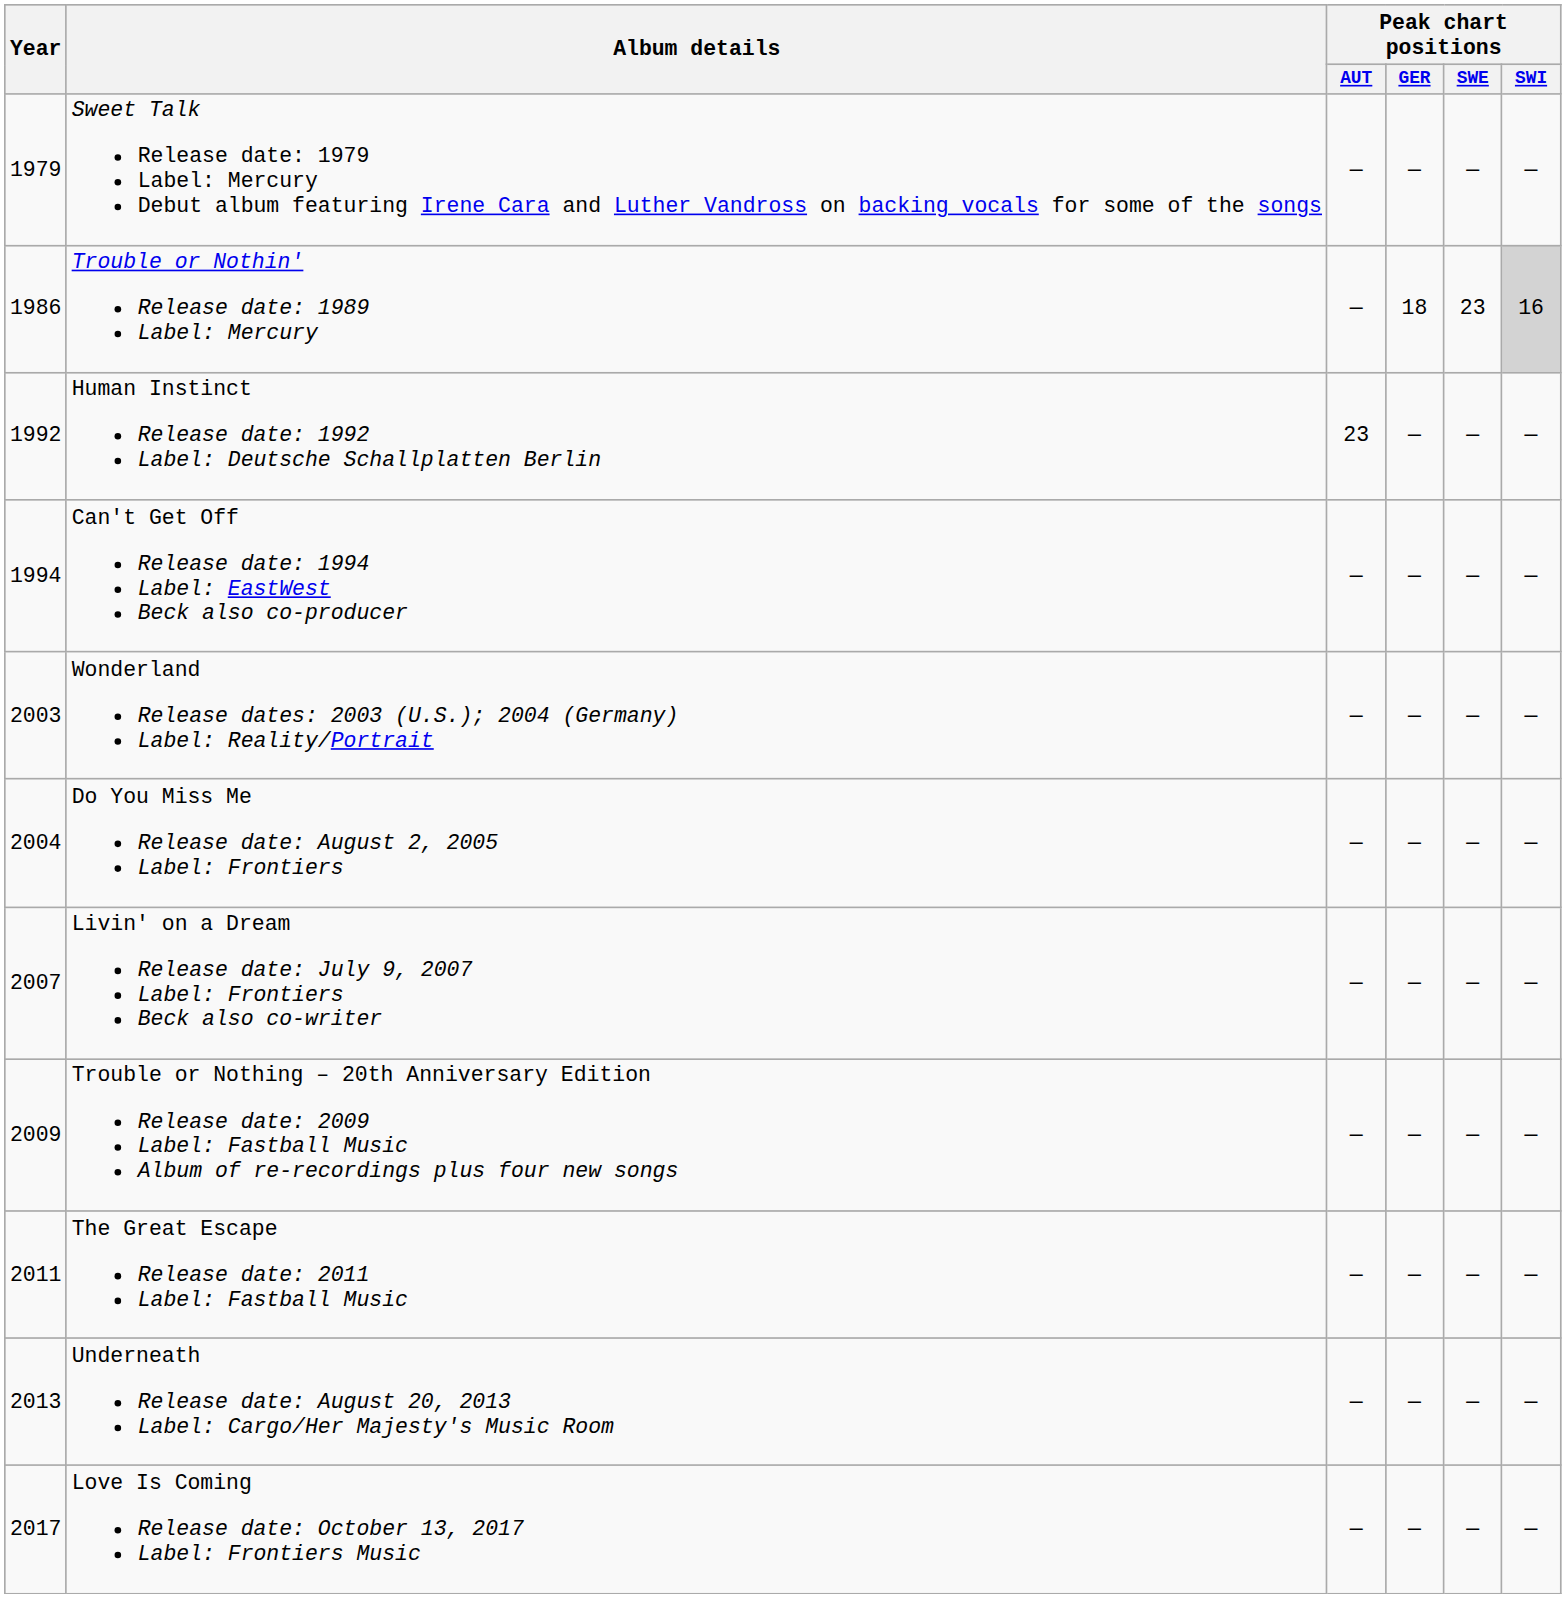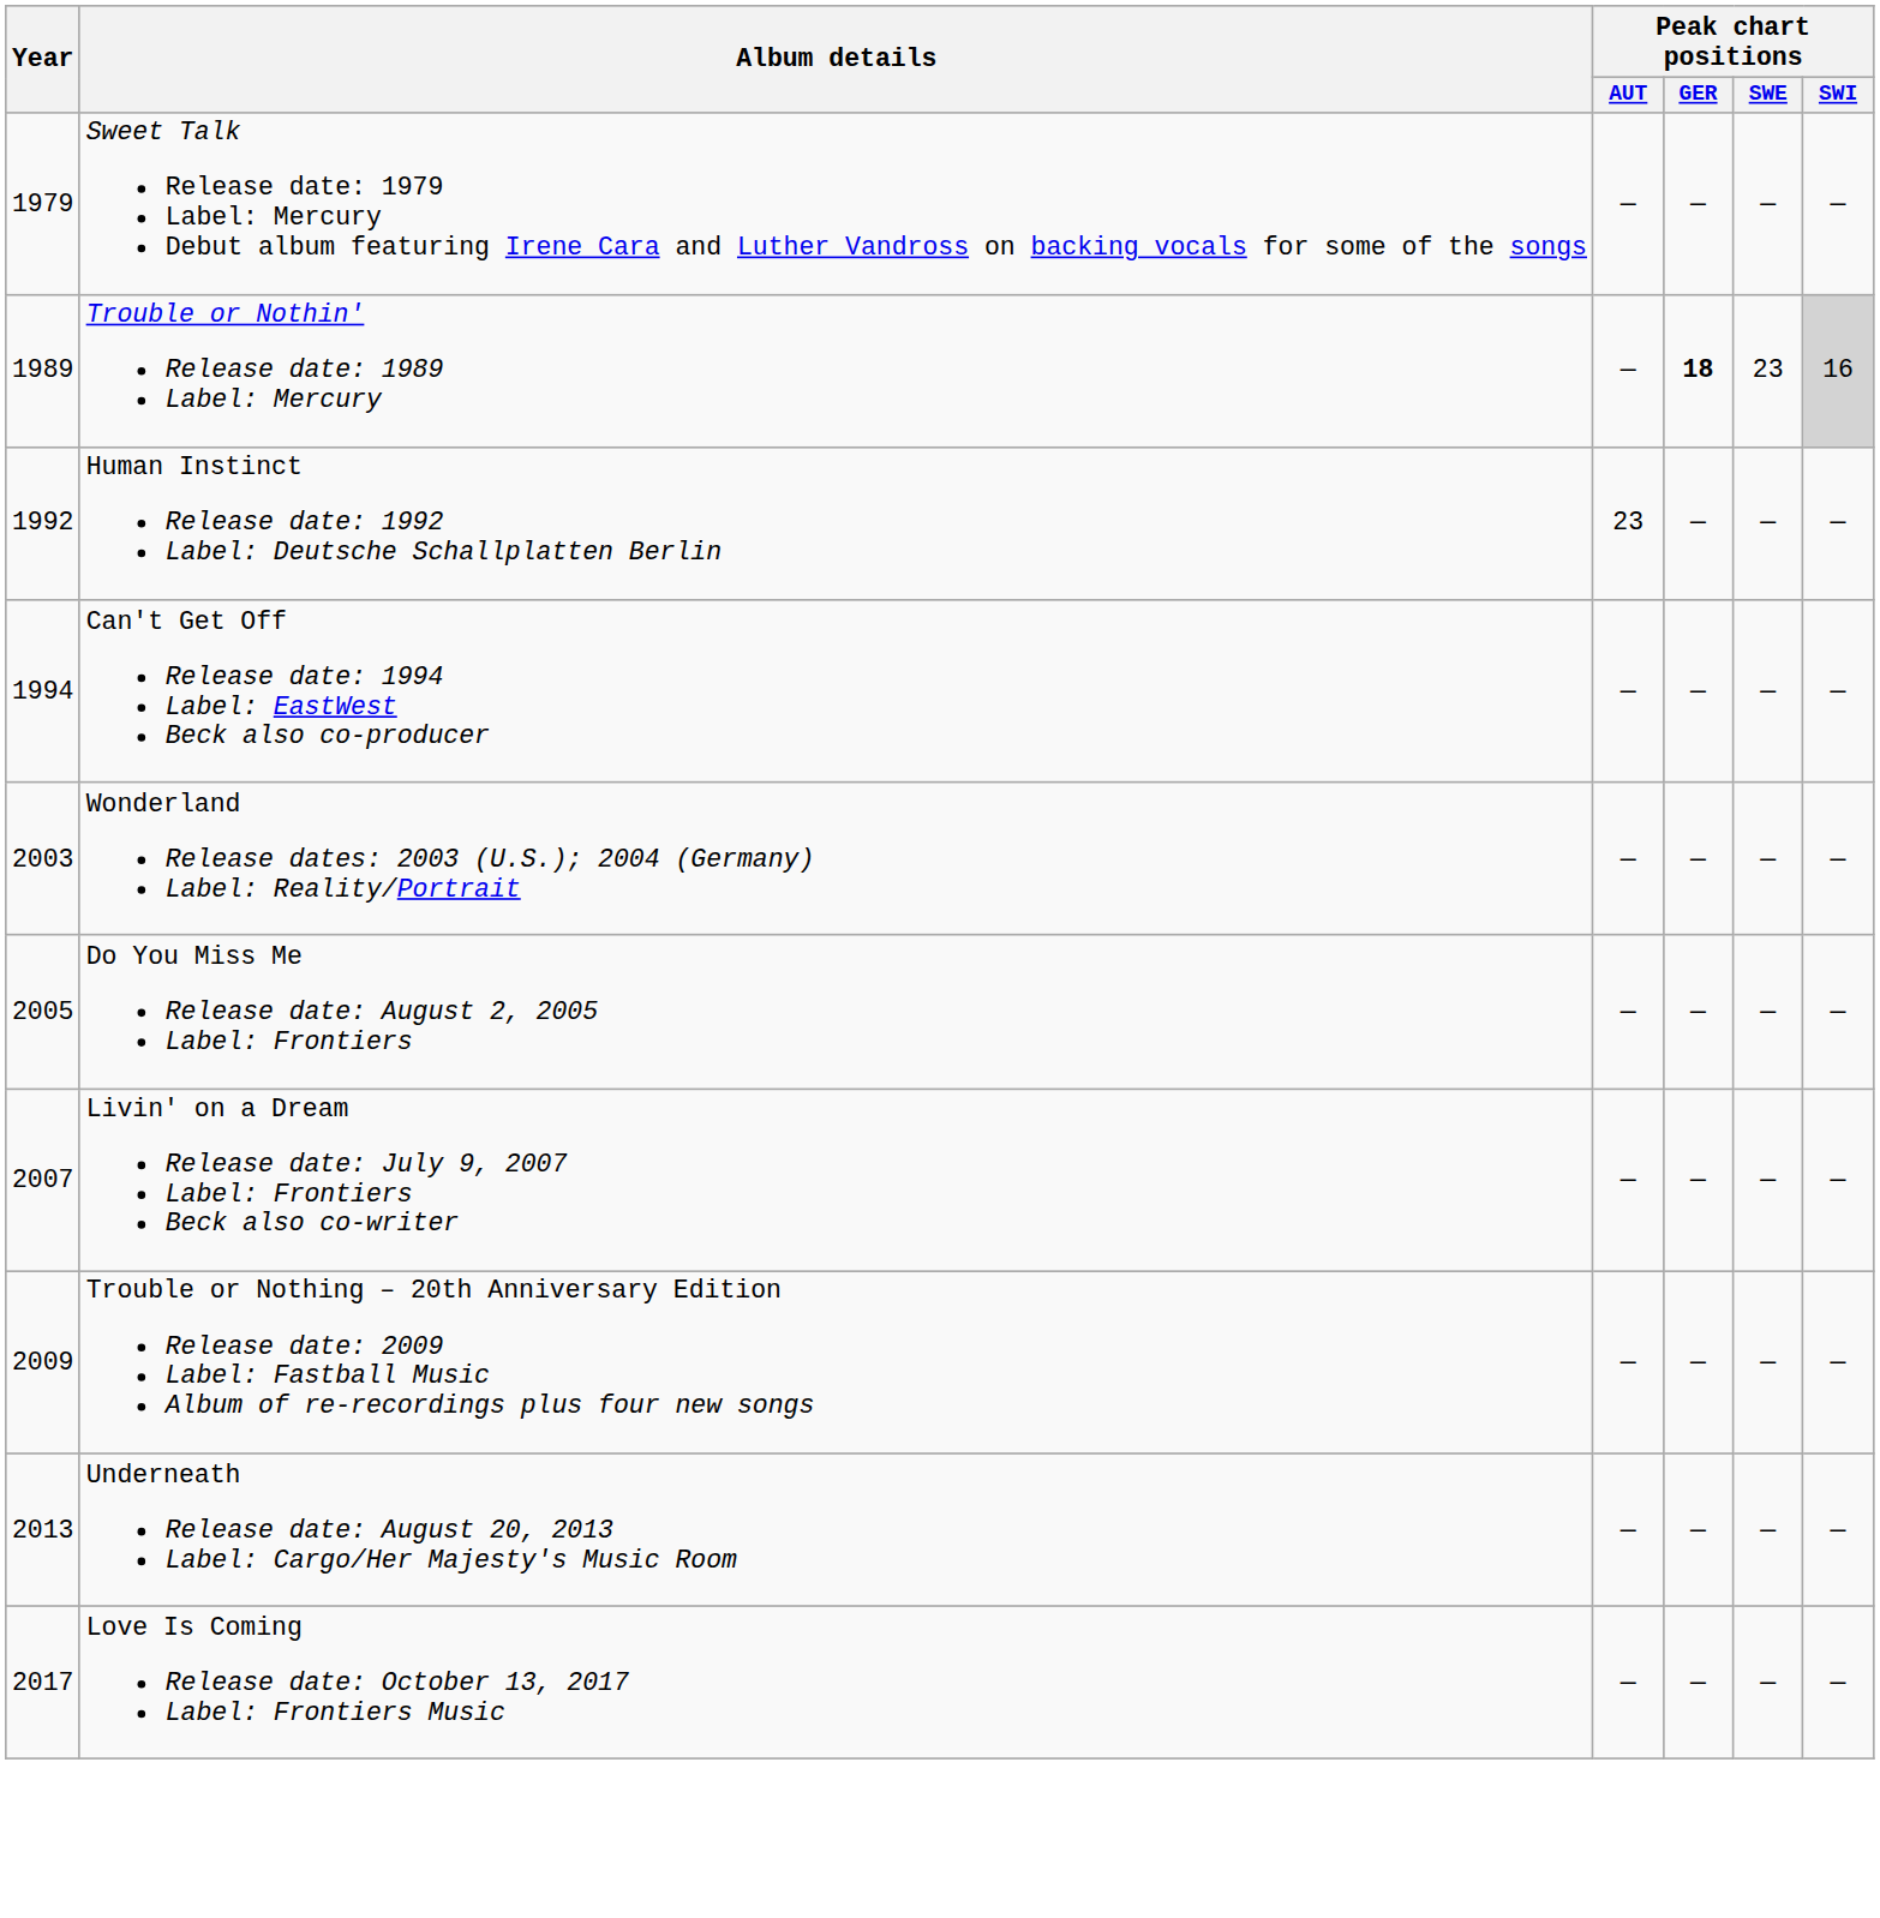 <table class="wikitable" style="text-align:center;">
 <tr>
 <th rowspan="2">Year</th>
 <th rowspan="2">Album details</th>
 <th colspan="4">Peak chart positions</th>
 </tr>
 <tr style="font-size:smaller;">
 <th style="width:30px;"><a href='#'>AUT</a><br></th>
 <th style="width:30px;"><a href='#'>GER</a><br></th>
 <th style="width:30px;"><a href='#'>SWE</a><br></th>
 <th style="width:30px;"><a href='#'>SWI</a><br></th>
 </tr>
 <tr>
 <td>1979</td>
 <td style="text-align:left;"><em>Sweet Talk</em><br><ul><li>Release date: 1979</li><li>Label: Mercury</li><li>Debut album featuring <a href='#'>Irene Cara</a> and <a href='#'>Luther Vandross</a> on <a href='#'>backing vocals</a> for some of the <a href='#'>songs</a></li></ul></td>
 <td>—</td>
 <td>—</td>
 <td>—</td>
 <td>—</td>
 </tr>
 <tr>
-<td>1986</td>
+<td>1989</td>
 <td style="text-align:left;"><em><a href='#'>Trouble or Nothin'</a><br><ul><li>Release date: 1989</li><li>Label: Mercury</li></ul></td>
 <td>—</td>
-<td>18</td>
+<td><strong>18</strong></td>
 <td>23</td>
 <td style="background: lightgrey;">16</td>
 </tr>
 <tr>
 <td>1992</td>
 <td style="text-align:left;"></em>Human Instinct<em><br><ul><li>Release date: 1992</li><li>Label: Deutsche Schallplatten Berlin</li></ul></td>
 <td>23</td>
 <td>—</td>
 <td>—</td>
 <td>—</td>
 </tr>
 <tr>
 <td>1994</td>
 <td style="text-align:left;"></em>Can't Get Off<em><br><ul><li>Release date: 1994</li><li>Label: <a href='#'>EastWest</a></li><li>Beck also co-producer</li></ul></td>
 <td>—</td>
 <td>—</td>
 <td>—</td>
 <td>—</td>
 </tr>
 <tr>
 <td>2003</td>
 <td style="text-align:left;"></em>Wonderland<em><br><ul><li>Release dates: 2003 (U.S.); 2004 (Germany)</li><li>Label: Reality/<a href='#'>Portrait</a></li></ul></td>
 <td>—</td>
 <td>—</td>
 <td>—</td>
 <td>—</td>
 </tr>
 <tr>
-<td>2004</td>
+<td>2005</td>
 <td style="text-align:left;"></em>Do You Miss Me<em><br><ul><li>Release date: August 2, 2005</li><li>Label: Frontiers</li></ul></td>
 <td>—</td>
 <td>—</td>
 <td>—</td>
 <td>—</td>
 </tr>
 <tr>
 <td>2007</td>
 <td style="text-align:left;"></em>Livin' on a Dream<em><br><ul><li>Release date: July 9, 2007</li><li>Label: Frontiers</li><li>Beck also co-writer</li></ul></td>
 <td>—</td>
 <td>—</td>
 <td>—</td>
 <td>—</td>
 </tr>
 <tr>
 <td>2009</td>
 <td style="text-align:left;"></em>Trouble or Nothing – 20th Anniversary Edition<em><br><ul><li>Release date: 2009</li><li>Label: Fastball Music</li><li>Album of re-recordings plus four new songs</li></ul></td>
 <td>—</td>
 <td>—</td>
 <td>—</td>
 <td>—</td>
 </tr>
 <tr>
-<td>2011</td>
-<td style="text-align:left;"></em>The Great Escape<em><br><ul><li>Release date: 2011</li><li>Label: Fastball Music</li></ul></td>
-<td>—</td>
-<td>—</td>
-<td>—</td>
-<td>—</td>
-</tr>
-<tr>
 <td>2013</td>
 <td style="text-align:left;"></em>Underneath<em><br><ul><li>Release date: August 20, 2013</li><li>Label: Cargo/Her Majesty's Music Room</li></ul></td>
 <td>—</td>
 <td>—</td>
 <td>—</td>
 <td>—</td>
 </tr>
 <tr>
 <td>2017</td>
 <td style="text-align:left;"></em>Love Is Coming<em><br><ul><li>Release date: October 13, 2017</li><li>Label: Frontiers Music</li></ul></td>
 <td>—</td>
 <td>—</td>
 <td>—</td>
 <td>—</td>
 </tr>
 </table>
